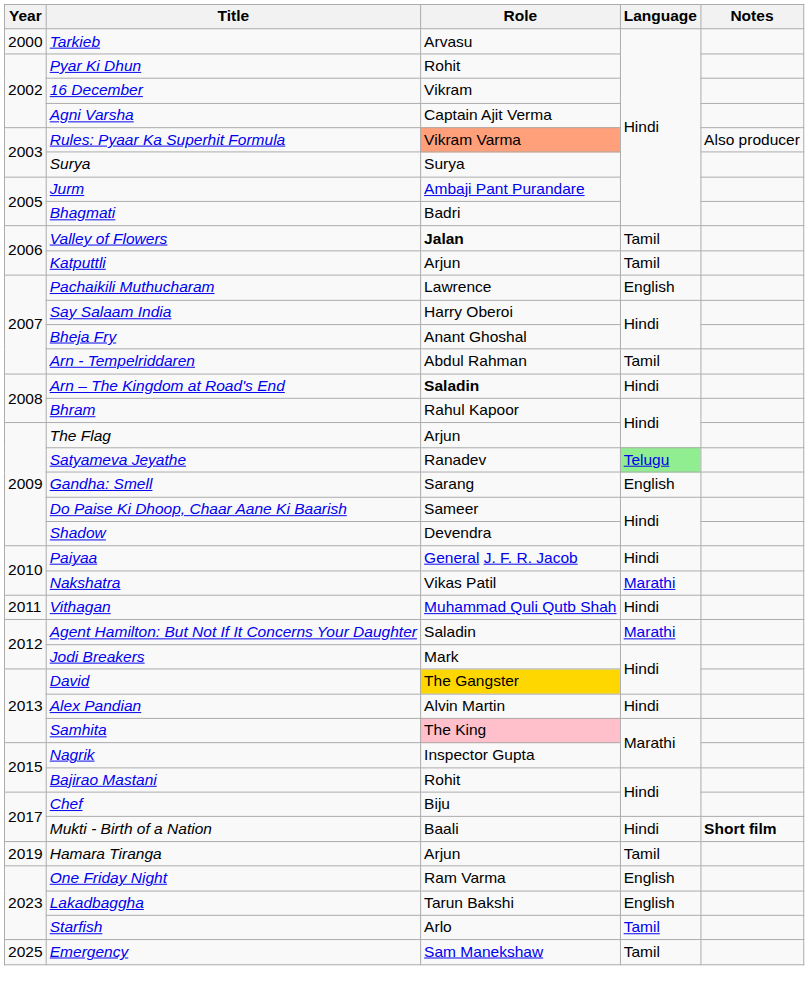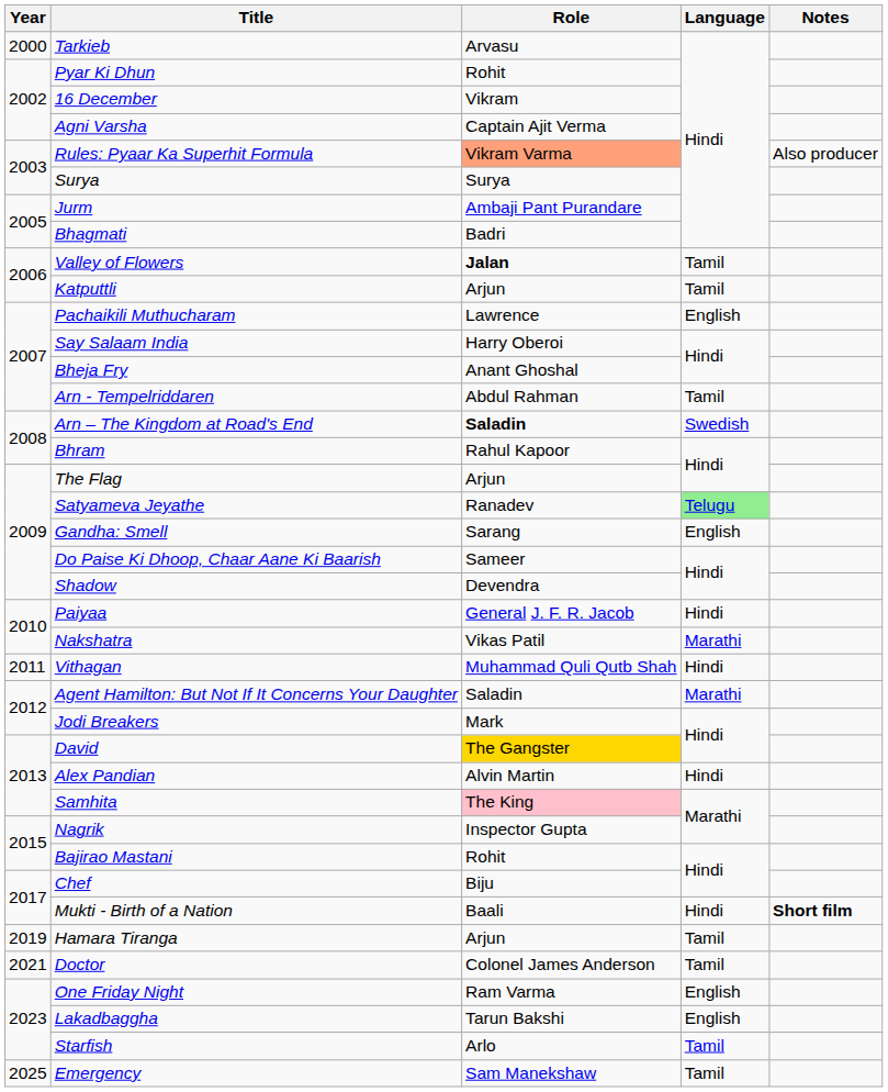 <table class="wikitable sortable">
 <tr>
 <th>Year</th>
 <th>Title</th>
 <th class="unsortable">Role</th>
 <th>Language</th>
 <th class="unsortable">Notes</th>
 </tr>
 <tr>
 <td>2000</td>
 <td><em><a href='#'>Tarkieb</a></em></td>
 <td>Arvasu</td>
 <td rowspan="8">Hindi</td>
 <td></td>
 </tr>
 <tr>
 <td rowspan="3">2002</td>
 <td><em><a href='#'>Pyar Ki Dhun</a></em></td>
 <td>Rohit</td>
 <td></td>
 </tr>
 <tr>
 <td><em><a href='#'>16 December</a></em></td>
 <td>Vikram</td>
 <td></td>
 </tr>
 <tr>
 <td><em><a href='#'>Agni Varsha</a></em></td>
 <td>Captain Ajit Verma</td>
 <td></td>
 </tr>
 <tr>
 <td rowspan="2">2003</td>
 <td><em><a href='#'>Rules: Pyaar Ka Superhit Formula</a></em></td>
 <td style="background: lightsalmon;">Vikram Varma</td>
 <td>Also producer</td>
 </tr>
 <tr>
 <td><em>Surya</em></td>
 <td>Surya</td>
 <td></td>
 </tr>
 <tr>
 <td rowspan="2">2005</td>
 <td><em><a href='#'>Jurm</a></em></td>
 <td><a href='#'>Ambaji Pant Purandare</a></td>
 <td></td>
 </tr>
 <tr>
 <td><em><a href='#'>Bhagmati</a></em></td>
 <td>Badri</td>
 <td></td>
 </tr>
 <tr>
 <td rowspan="2">2006</td>
 <td><em><a href='#'>Valley of Flowers</a></em></td>
 <td><strong>Jalan</strong></td>
 <td>Tamil</td>
 <td></td>
 </tr>
 <tr>
 <td><em><a href='#'>Katputtli</a></em></td>
 <td>Arjun</td>
 <td>Tamil</td>
 <td></td>
 </tr>
 <tr>
 <td rowspan="4">2007</td>
 <td><em><a href='#'>Pachaikili Muthucharam</a></em></td>
 <td>Lawrence</td>
 <td>English</td>
 <td></td>
 </tr>
 <tr>
 <td><em><a href='#'>Say Salaam India</a></em></td>
 <td>Harry Oberoi</td>
 <td rowspan="2">Hindi</td>
 <td></td>
 </tr>
 <tr>
 <td><em><a href='#'>Bheja Fry</a></em></td>
 <td>Anant Ghoshal</td>
 <td></td>
 </tr>
 <tr>
 <td><em><a href='#'>Arn - Tempelriddaren</a></em></td>
 <td>Abdul Rahman</td>
 <td>Tamil</td>
 <td></td>
 </tr>
 <tr>
 <td rowspan="2">2008</td>
 <td><em><a href='#'>Arn – The Kingdom at Road's End</a></em></td>
 <td><strong>Saladin</strong></td>
-<td>Hindi</td>
+<td><a href='#'>Swedish</a></td>
 <td></td>
 </tr>
 <tr>
 <td><em><a href='#'>Bhram</a></em></td>
 <td>Rahul Kapoor</td>
 <td rowspan="2">Hindi</td>
 <td></td>
 </tr>
 <tr>
 <td rowspan="5">2009</td>
 <td><em>The Flag</em></td>
 <td>Arjun</td>
 <td></td>
 </tr>
 <tr>
 <td><em><a href='#'>Satyameva Jeyathe</a></em></td>
 <td>Ranadev</td>
 <td style="background: lightgreen;"><a href='#'>Telugu</a></td>
 <td></td>
 </tr>
 <tr>
 <td><em><a href='#'>Gandha: Smell</a></em></td>
 <td>Sarang</td>
 <td>English</td>
 <td></td>
 </tr>
 <tr>
 <td><em><a href='#'>Do Paise Ki Dhoop, Chaar Aane Ki Baarish</a></em></td>
 <td>Sameer</td>
 <td rowspan="2">Hindi</td>
 <td></td>
 </tr>
 <tr>
 <td><em><a href='#'>Shadow </a></em></td>
 <td>Devendra</td>
 <td></td>
 </tr>
 <tr>
 <td rowspan="2">2010</td>
 <td><em><a href='#'>Paiyaa</a></em></td>
 <td><a href='#'>General</a> <a href='#'>J. F. R. Jacob</a></td>
 <td>Hindi</td>
 <td></td>
 </tr>
 <tr>
 <td><em><a href='#'>Nakshatra</a></em></td>
 <td>Vikas Patil</td>
 <td><a href='#'>Marathi</a></td>
 <td></td>
 </tr>
 <tr>
 <td>2011</td>
 <td><em><a href='#'>Vithagan</a></em></td>
 <td><a href='#'>Muhammad Quli Qutb Shah</a></td>
 <td>Hindi</td>
 <td></td>
 </tr>
 <tr>
 <td rowspan="2">2012</td>
 <td><em><a href='#'>Agent Hamilton: But Not If It Concerns Your Daughter</a></em></td>
 <td>Saladin</td>
 <td><a href='#'>Marathi</a></td>
 <td></td>
 </tr>
 <tr>
 <td><em><a href='#'>Jodi Breakers</a></em></td>
 <td>Mark</td>
 <td rowspan="2">Hindi</td>
 <td></td>
 </tr>
 <tr>
 <td rowspan="3">2013</td>
 <td><em><a href='#'>David</a></em></td>
 <td style="background: gold;">The Gangster</td>
 <td></td>
 </tr>
 <tr>
 <td><em><a href='#'>Alex Pandian</a></em></td>
 <td>Alvin Martin</td>
 <td>Hindi</td>
 <td></td>
 </tr>
 <tr>
 <td><em><a href='#'>Samhita</a></em></td>
 <td style="background: pink;">The King</td>
 <td rowspan="2">Marathi</td>
 <td></td>
 </tr>
 <tr>
 <td rowspan="2">2015</td>
 <td><em><a href='#'>Nagrik</a></em></td>
 <td>Inspector Gupta</td>
 <td></td>
 </tr>
 <tr>
 <td><em><a href='#'>Bajirao Mastani</a></em></td>
 <td>Rohit</td>
 <td rowspan="2">Hindi</td>
 <td></td>
 </tr>
 <tr>
 <td rowspan="2">2017</td>
 <td><em><a href='#'>Chef</a></em></td>
 <td>Biju</td>
 <td></td>
 </tr>
 <tr>
 <td><em>Mukti - Birth of a Nation</em></td>
 <td>Baali</td>
 <td>Hindi</td>
 <td><strong>Short film</strong></td>
 </tr>
 <tr>
 <td>2019</td>
 <td><em>Hamara Tiranga</em></td>
 <td>Arjun</td>
 <td>Tamil</td>
 <td></td>
 </tr>
 <tr>
+<td>2021</td>
+<td><em><a href='#'>Doctor</a></em></td>
+<td>Colonel James Anderson</td>
+<td>Tamil</td>
+<td></td>
+</tr>
+<tr>
 <td rowspan=3>2023</td>
 <td><em><a href='#'>One Friday Night</a></em></td>
 <td>Ram Varma</td>
 <td>English</td>
 <td></td>
 </tr>
 <tr>
 <td><em><a href='#'>Lakadbaggha</a></em></td>
 <td>Tarun Bakshi</td>
 <td>English</td>
 <td></td>
 </tr>
 <tr>
 <td><em><a href='#'>Starfish</a></em></td>
 <td>Arlo</td>
 <td><a href='#'>Tamil</a></td>
 <td></td>
 </tr>
 <tr>
 <td>2025</td>
 <td><em><a href='#'>Emergency</a></em></td>
 <td><a href='#'>Sam Manekshaw</a></td>
 <td>Tamil</td>
 <td></td>
 </tr>
 </table>
